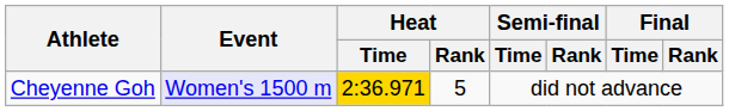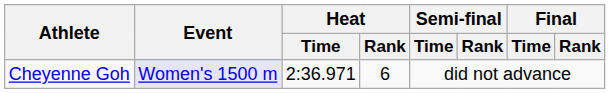 <table class="wikitable" style="font-size:90%">
 <tr>
 <th rowspan=2>Athlete</th>
 <th rowspan=2>Event</th>
 <th colspan=2>Heat</th>
 <th colspan=2>Semi-final</th>
 <th colspan=2>Final</th>
 </tr>
 <tr style="font-size:95%">
 <th>Time</th>
 <th>Rank</th>
 <th>Time</th>
 <th>Rank</th>
 <th>Time</th>
 <th>Rank</th>
 </tr>
 <tr align=center>
 <td align=left><a href='#'>Cheyenne Goh</a></td>
 <td align=left style="background: lavender;"><a href='#'>Women's 1500 m</a></td>
-<td style="background: gold;">2:36.971</td>
-<td>5</td>
+<td>2:36.971</td>
+<td>6</td>
 <td colspan=4>did not advance</td>
 </tr>
 </table>
